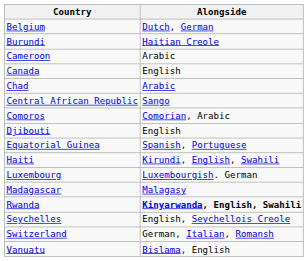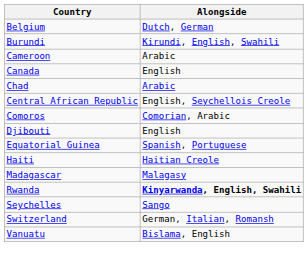 <table class="wikitable">
 <tr>
 <th>Country</th>
 <th>Alongside</th>
 </tr>
 <tr>
 <td><a href='#'>Belgium</a></td>
 <td><a href='#'>Dutch</a>, <a href='#'>German</a></td>
 </tr>
 <tr>
 <td><a href='#'>Burundi</a></td>
-<td><a href='#'>Haitian Creole</a></td>
+<td><a href='#'>Kirundi</a>, <a href='#'>English</a>, <a href='#'>Swahili</a></td>
 </tr>
 <tr>
 <td><a href='#'>Cameroon</a></td>
 <td>Arabic</td>
 </tr>
 <tr>
 <td><a href='#'>Canada</a></td>
 <td>English</td>
 </tr>
 <tr>
 <td><a href='#'>Chad</a></td>
 <td><a href='#'>Arabic</a></td>
 </tr>
 <tr>
 <td><a href='#'>Central African Republic</a></td>
-<td><a href='#'>Sango</a></td>
+<td>English, <a href='#'>Seychellois Creole</a></td>
 </tr>
 <tr>
 <td><a href='#'>Comoros</a></td>
 <td><a href='#'>Comorian</a>, Arabic</td>
 </tr>
 <tr>
 <td><a href='#'>Djibouti</a></td>
 <td>English</td>
 </tr>
 <tr>
 <td><a href='#'>Equatorial Guinea</a></td>
 <td><a href='#'>Spanish</a>, <a href='#'>Portuguese</a></td>
 </tr>
 <tr>
 <td><a href='#'>Haiti</a></td>
-<td><a href='#'>Kirundi</a>, <a href='#'>English</a>, <a href='#'>Swahili</a></td>
-</tr>
-<tr>
-<td><a href='#'>Luxembourg</a></td>
-<td><a href='#'>Luxembourgish</a>. German</td>
+<td><a href='#'>Haitian Creole</a></td>
 </tr>
 <tr>
 <td><a href='#'>Madagascar</a></td>
 <td><a href='#'>Malagasy</a></td>
 </tr>
 <tr>
 <td><a href='#'>Rwanda</a></td>
 <td><strong><a href='#'>Kinyarwanda</a>, English, Swahili</strong></td>
 </tr>
 <tr>
 <td><a href='#'>Seychelles</a></td>
-<td>English, <a href='#'>Seychellois Creole</a></td>
+<td><a href='#'>Sango</a></td>
 </tr>
 <tr>
 <td><a href='#'>Switzerland</a></td>
 <td>German, <a href='#'>Italian</a>, <a href='#'>Romansh</a></td>
 </tr>
 <tr>
 <td><a href='#'>Vanuatu</a></td>
 <td><a href='#'>Bislama</a>, English</td>
 </tr>
 </table>
